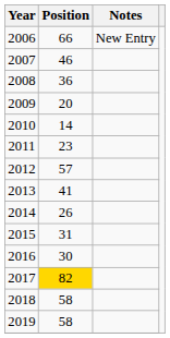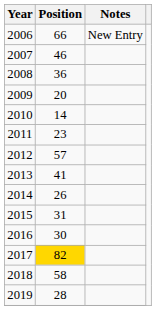 <table class="wikitable plainrowheaders" style="text-align:center;">
 <tr>
 <th>Year</th>
 <th>Position</th>
 <th>Notes</th>
 <th></th>
 </tr>
 <tr>
 <td>2006</td>
 <td>66</td>
 <td>New Entry</td>
 <td rowspan="20"></td>
 </tr>
 <tr>
 <td>2007</td>
 <td>46</td>
 <td></td>
 </tr>
 <tr>
 <td>2008</td>
 <td>36</td>
 <td></td>
 </tr>
 <tr>
 <td>2009</td>
 <td>20</td>
 <td></td>
 </tr>
 <tr>
 <td>2010</td>
 <td>14</td>
 <td></td>
 </tr>
 <tr>
 <td>2011</td>
 <td>23</td>
 <td></td>
 </tr>
 <tr>
 <td>2012</td>
 <td>57</td>
 <td></td>
 </tr>
 <tr>
 <td>2013</td>
 <td>41</td>
 <td></td>
 </tr>
 <tr>
 <td>2014</td>
 <td>26</td>
 <td></td>
 </tr>
 <tr>
 <td>2015</td>
 <td>31</td>
 <td></td>
 </tr>
 <tr>
 <td>2016</td>
 <td>30</td>
 <td></td>
 </tr>
 <tr>
 <td>2017</td>
 <td style="background: gold;">82</td>
 <td></td>
 </tr>
 <tr>
 <td>2018</td>
 <td>58</td>
 <td></td>
 </tr>
 <tr>
 <td>2019</td>
-<td>58</td>
+<td>28</td>
 <td></td>
 </tr>
 <tr>
 </tr>
 </table>
